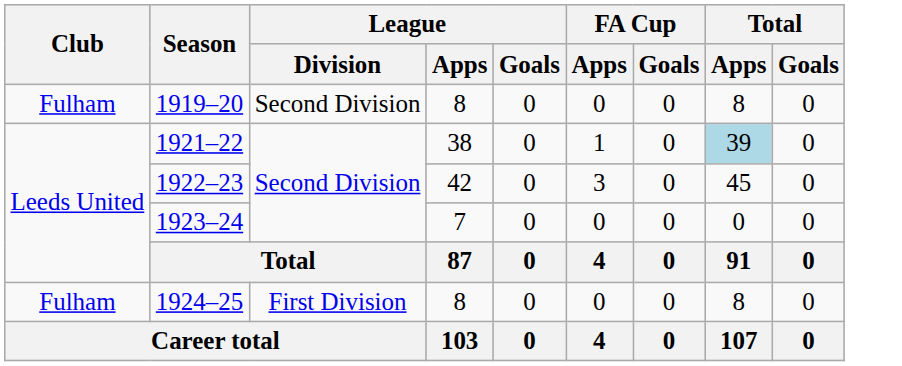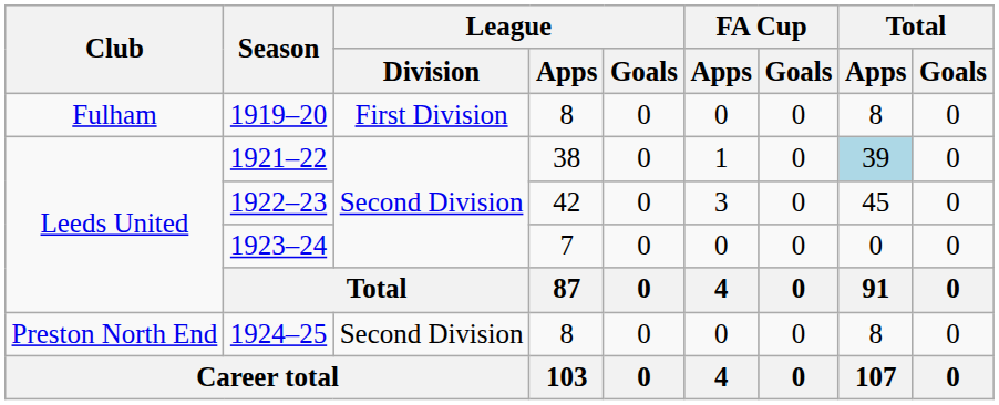 <table class="wikitable" style="text-align: center;">
 <tr>
 <th rowspan="2">Club</th>
 <th rowspan="2">Season</th>
 <th colspan="3">League</th>
 <th colspan="2">FA Cup</th>
 <th colspan="2">Total</th>
 </tr>
 <tr>
 <th>Division</th>
 <th>Apps</th>
 <th>Goals</th>
 <th>Apps</th>
 <th>Goals</th>
 <th>Apps</th>
 <th>Goals</th>
 </tr>
 <tr>
 <td><a href='#'>Fulham</a></td>
 <td><a href='#'>1919–20</a></td>
-<td>Second Division</td>
+<td><a href='#'>First Division</a></td>
 <td>8</td>
 <td>0</td>
 <td>0</td>
 <td>0</td>
 <td>8</td>
 <td>0</td>
 </tr>
 <tr>
 <td rowspan="4"><a href='#'>Leeds United</a></td>
 <td><a href='#'>1921–22</a></td>
 <td rowspan="3"><a href='#'>Second Division</a></td>
 <td>38</td>
 <td>0</td>
 <td>1</td>
 <td>0</td>
 <td style="background: lightblue;">39</td>
 <td>0</td>
 </tr>
 <tr>
 <td><a href='#'>1922–23</a></td>
 <td>42</td>
 <td>0</td>
 <td>3</td>
 <td>0</td>
 <td>45</td>
 <td>0</td>
 </tr>
 <tr>
 <td><a href='#'>1923–24</a></td>
 <td>7</td>
 <td>0</td>
 <td>0</td>
 <td>0</td>
 <td>0</td>
 <td>0</td>
 </tr>
 <tr>
 <th colspan="2">Total</th>
 <th>87</th>
 <th>0</th>
 <th>4</th>
 <th>0</th>
 <th>91</th>
 <th>0</th>
 </tr>
 <tr>
-<td><a href='#'>Fulham</a></td>
+<td><a href='#'>Preston North End</a></td>
 <td><a href='#'>1924–25</a></td>
-<td><a href='#'>First Division</a></td>
+<td>Second Division</td>
 <td>8</td>
 <td>0</td>
 <td>0</td>
 <td>0</td>
 <td>8</td>
 <td>0</td>
 </tr>
 <tr>
 <th colspan="3">Career total</th>
 <th>103</th>
 <th>0</th>
 <th>4</th>
 <th>0</th>
 <th>107</th>
 <th>0</th>
 </tr>
 </table>
